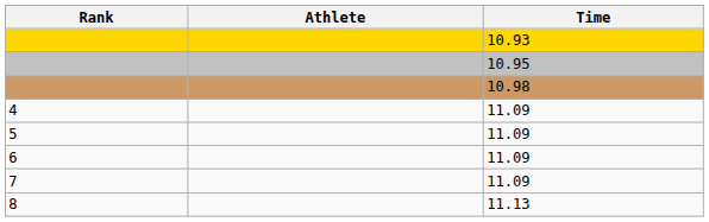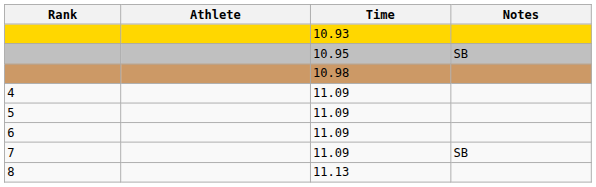 <table class="wikitable sortable"  width=50%>
 <tr>
 <th>Rank</th>
 <th>Athlete</th>
 <th>Time</th>
+<th>Notes</th>
 </tr>
 <tr bgcolor=gold>
 <td></td>
 <td></td>
 <td>10.93</td>
+<td></td>
 </tr>
 <tr bgcolor=silver>
 <td></td>
 <td></td>
 <td>10.95</td>
+<td>SB</td>
 </tr>
 <tr bgcolor=CC9966>
 <td></td>
 <td></td>
 <td>10.98</td>
+<td></td>
 </tr>
 <tr>
 <td>4</td>
 <td></td>
 <td>11.09</td>
+<td></td>
 </tr>
 <tr>
 <td>5</td>
 <td></td>
 <td>11.09</td>
+<td></td>
 </tr>
 <tr>
 <td>6</td>
 <td></td>
 <td>11.09</td>
+<td></td>
 </tr>
 <tr>
 <td>7</td>
 <td></td>
 <td>11.09</td>
+<td>SB</td>
 </tr>
 <tr>
 <td>8</td>
 <td></td>
 <td>11.13</td>
+<td></td>
 </tr>
 </table>
